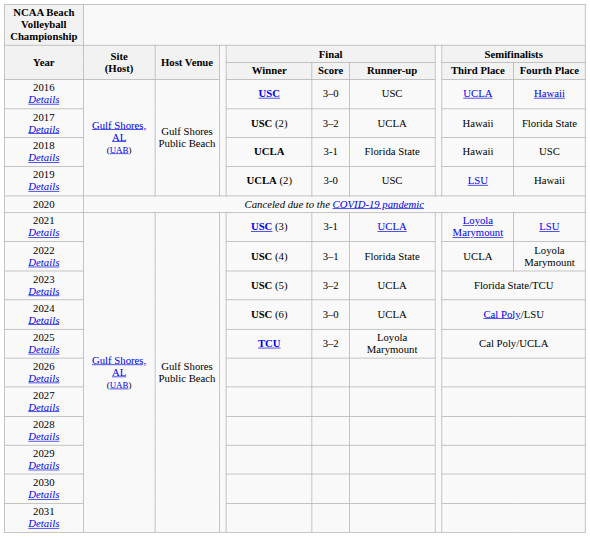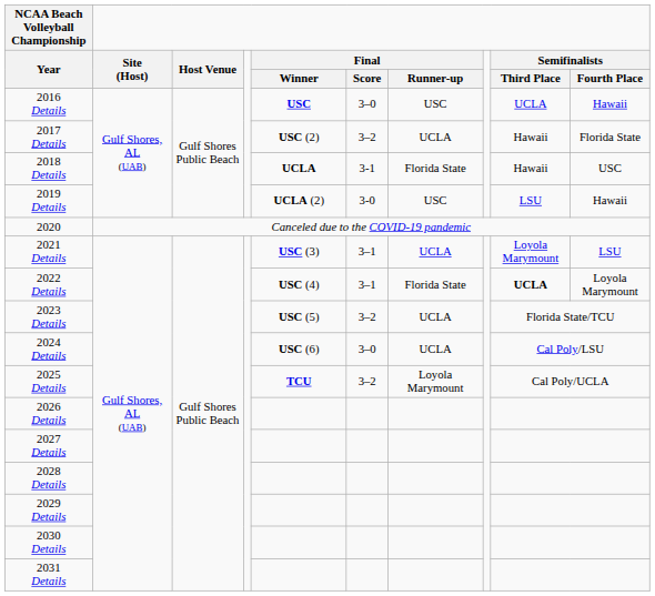 <table class="wikitable" style="text-align:center">
 <tr>
 <th style=>NCAA Beach Volleyball Championship</th>
 </tr>
 <tr>
 <th rowspan="2" style="width:5%;">Year</th>
 <th rowspan="2" style="width:10%;">Site<br>(Host)</th>
 <th rowspan="2" style="width:9%;">Host Venue</th>
 <td style="width:1%;" rowspan="6"></td>
 <th colspan=3>Final</th>
 <td style="width:1%;" rowspan="6"></td>
 <th colspan=3>Semifinalists</th>
 </tr>
 <tr>
 <th width=12%>Winner</th>
 <th width=5%>Score</th>
 <th width=12%>Runner-up</th>
 <th width=10%>Third Place</th>
 <th width=10%>Fourth Place</th>
 </tr>
 <tr>
 <td>2016 <br> <em><a href='#'>Details</a></em></td>
 <td rowspan="4"><a href='#'>Gulf Shores, AL</a><br><small>(<a href='#'>UAB</a>)</small></td>
 <td rowspan="4">Gulf Shores Public Beach</td>
 <td><strong><a href='#'>USC</a></strong></td>
 <td align=center>3–0</td>
 <td>USC</td>
 <td><a href='#'>UCLA</a></td>
 <td><a href='#'>Hawaii</a></td>
 </tr>
 <tr>
 <td>2017 <br> <em><a href='#'>Details</a></em></td>
 <td><strong>USC</strong> (2)</td>
 <td align=center>3–2</td>
 <td>UCLA</td>
 <td>Hawaii</td>
 <td>Florida State</td>
 </tr>
 <tr>
 <td>2018 <br> <em><a href='#'>Details</a></em></td>
 <td><strong>UCLA</strong></td>
 <td align=center>3-1</td>
 <td>Florida State</td>
 <td>Hawaii</td>
 <td>USC</td>
 </tr>
 <tr>
 <td>2019 <br> <em><a href='#'>Details</a></em></td>
 <td><strong>UCLA</strong> (2)</td>
 <td align=center>3-0</td>
 <td>USC</td>
 <td><a href='#'>LSU</a></td>
 <td>Hawaii</td>
 </tr>
 <tr>
 <td>2020</td>
 <td colspan=9><em>Canceled due to the <a href='#'>COVID-19 pandemic</a></em></td>
 </tr>
 <tr>
 <td>2021 <br> <em><a href='#'>Details</a></em></td>
 <td rowspan="11"><a href='#'>Gulf Shores, AL</a><br><small>(<a href='#'>UAB</a>)</small></td>
 <td rowspan="11">Gulf Shores Public Beach</td>
 <td rowspan="11"></td>
 <td><strong><a href='#'>USC</a></strong> (3)</td>
-<td align=center>3-1</td>
+<td align=center>3–1</td>
 <td><a href='#'>UCLA</a></td>
 <td rowspan="11"></td>
 <td><a href='#'>Loyola Marymount</a></td>
 <td><a href='#'>LSU</a></td>
 </tr>
 <tr>
 <td>2022 <br> <em><a href='#'>Details</a></em></td>
 <td><strong>USC</strong> (4)</td>
 <td align=center>3–1</td>
 <td>Florida State</td>
-<td>UCLA</td>
+<td><strong>UCLA</strong></td>
 <td>Loyola Marymount</td>
 </tr>
 <tr>
 <td>2023 <br> <em><a href='#'>Details</a></em></td>
 <td><strong>USC</strong> (5)</td>
 <td align=center>3–2</td>
 <td>UCLA</td>
 <td colspan="2">Florida State/TCU</td>
 </tr>
 <tr>
 <td>2024 <br> <em><a href='#'>Details</a></em></td>
 <td><strong>USC</strong> (6)</td>
 <td align=center>3–0</td>
 <td>UCLA</td>
 <td colspan="2"><a href='#'>Cal Poly</a>/LSU</td>
 </tr>
 <tr>
 <td>2025 <br> <em><a href='#'>Details</a></em></td>
 <td><strong><a href='#'>TCU</a></strong></td>
 <td align=center>3–2</td>
 <td>Loyola Marymount</td>
 <td colspan="2">Cal Poly/UCLA</td>
 </tr>
 <tr>
 <td>2026 <br> <em><a href='#'>Details</a></em></td>
 <td></td>
 <td align=center></td>
 <td></td>
 <td colspan="2"></td>
 </tr>
 <tr>
 <td>2027 <br> <em><a href='#'>Details</a></em></td>
 <td></td>
 <td align=center></td>
 <td></td>
 <td colspan="2"></td>
 </tr>
 <tr>
 <td>2028 <br> <em><a href='#'>Details</a></em></td>
 <td></td>
 <td align=center></td>
 <td></td>
 <td colspan="2"></td>
 </tr>
 <tr>
 <td>2029 <br> <em><a href='#'>Details</a></em></td>
 <td></td>
 <td align=center></td>
 <td></td>
 <td colspan="2"></td>
 </tr>
 <tr>
 <td>2030 <br> <em><a href='#'>Details</a></em></td>
 <td></td>
 <td align=center></td>
 <td></td>
 <td colspan="2"></td>
 </tr>
 <tr>
 <td>2031 <br> <em><a href='#'>Details</a></em></td>
 <td></td>
 <td align=center></td>
 <td></td>
 <td colspan="2"></td>
 </tr>
 </table>
